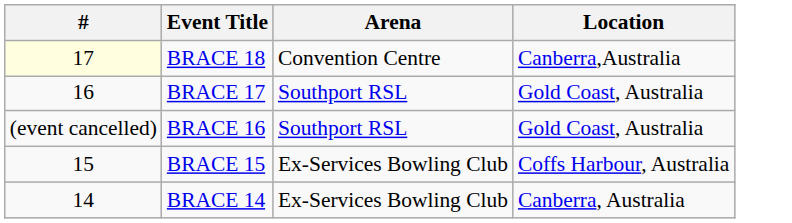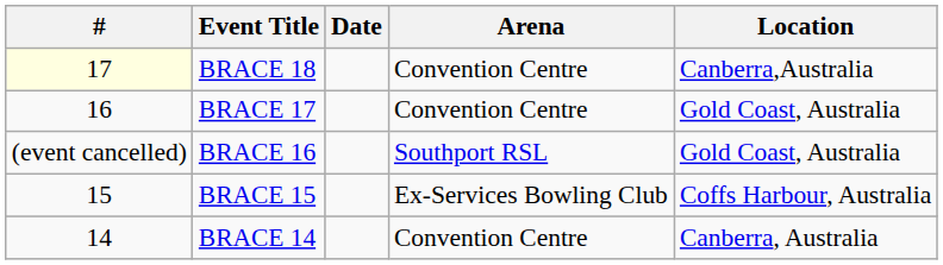 <table class="sortable wikitable succession-box" style="font-size:90%;">
 <tr>
 <th scope="col">#</th>
 <th scope="col">Event Title</th>
+<th scope="col">Date</th>
 <th scope="col">Arena</th>
 <th scope="col">Location</th>
 </tr>
 <tr>
 <td align="center" style="background: lightyellow;">17</td>
 <td><a href='#'>BRACE 18</a></td>
+<td></td>
 <td>Convention Centre</td>
 <td><a href='#'>Canberra</a>,Australia</td>
 </tr>
 <tr>
 <td align="center">16</td>
 <td><a href='#'>BRACE 17</a></td>
-<td><a href='#'>Southport RSL</a></td>
+<td></td>
+<td>Convention Centre</td>
 <td><a href='#'>Gold Coast</a>, Australia</td>
 </tr>
 <tr>
 <td align="center">(event cancelled)</td>
 <td><a href='#'>BRACE 16</a></td>
+<td></td>
 <td><a href='#'>Southport RSL</a></td>
 <td><a href='#'>Gold Coast</a>, Australia</td>
 </tr>
 <tr>
 <td align="center">15</td>
 <td><a href='#'>BRACE 15</a></td>
+<td></td>
 <td>Ex-Services Bowling Club</td>
 <td><a href='#'>Coffs Harbour</a>, Australia</td>
 </tr>
 <tr>
 <td align="center">14</td>
 <td><a href='#'>BRACE 14</a></td>
-<td>Ex-Services Bowling Club</td>
+<td></td>
+<td>Convention Centre</td>
 <td><a href='#'>Canberra</a>, Australia</td>
 </tr>
 </table>
